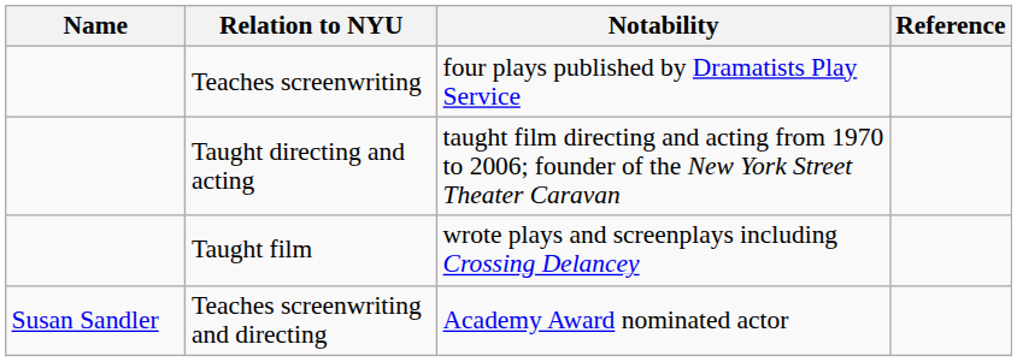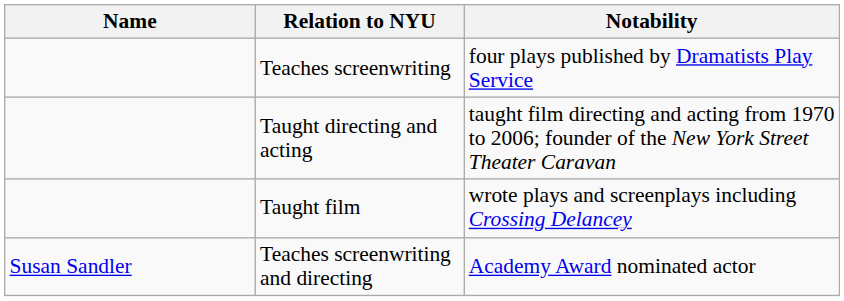 <table class="wikitable sortable" style="width:100%">
 <tr>
 <th style="width:*;">Name</th>
 <th style="width:25%;">Relation to NYU</th>
 <th style="width:45%;">Notability</th>
-<th style="width:5%;" class="unsortable">Reference</th>
 </tr>
 <tr>
 <td></td>
 <td>Teaches screenwriting</td>
 <td>four plays published by <a href='#'>Dramatists Play Service</a></td>
-<td style="text-align:center;"></td>
 </tr>
 <tr>
 <td></td>
 <td>Taught directing and acting</td>
 <td>taught film directing and acting from 1970 to 2006; founder of the <em>New York Street Theater Caravan</em></td>
-<td style="text-align:center;"></td>
 </tr>
 <tr>
 <td></td>
 <td>Taught film</td>
 <td>wrote plays and screenplays including <em><a href='#'>Crossing Delancey</a></em></td>
-<td style="text-align:center;"></td>
 </tr>
 <tr>
 <td><a href='#'>Susan Sandler</a></td>
 <td>Teaches screenwriting and directing</td>
 <td><a href='#'>Academy Award</a> nominated actor</td>
-<td style="text-align:center;"></td>
 </tr>
 </table>
